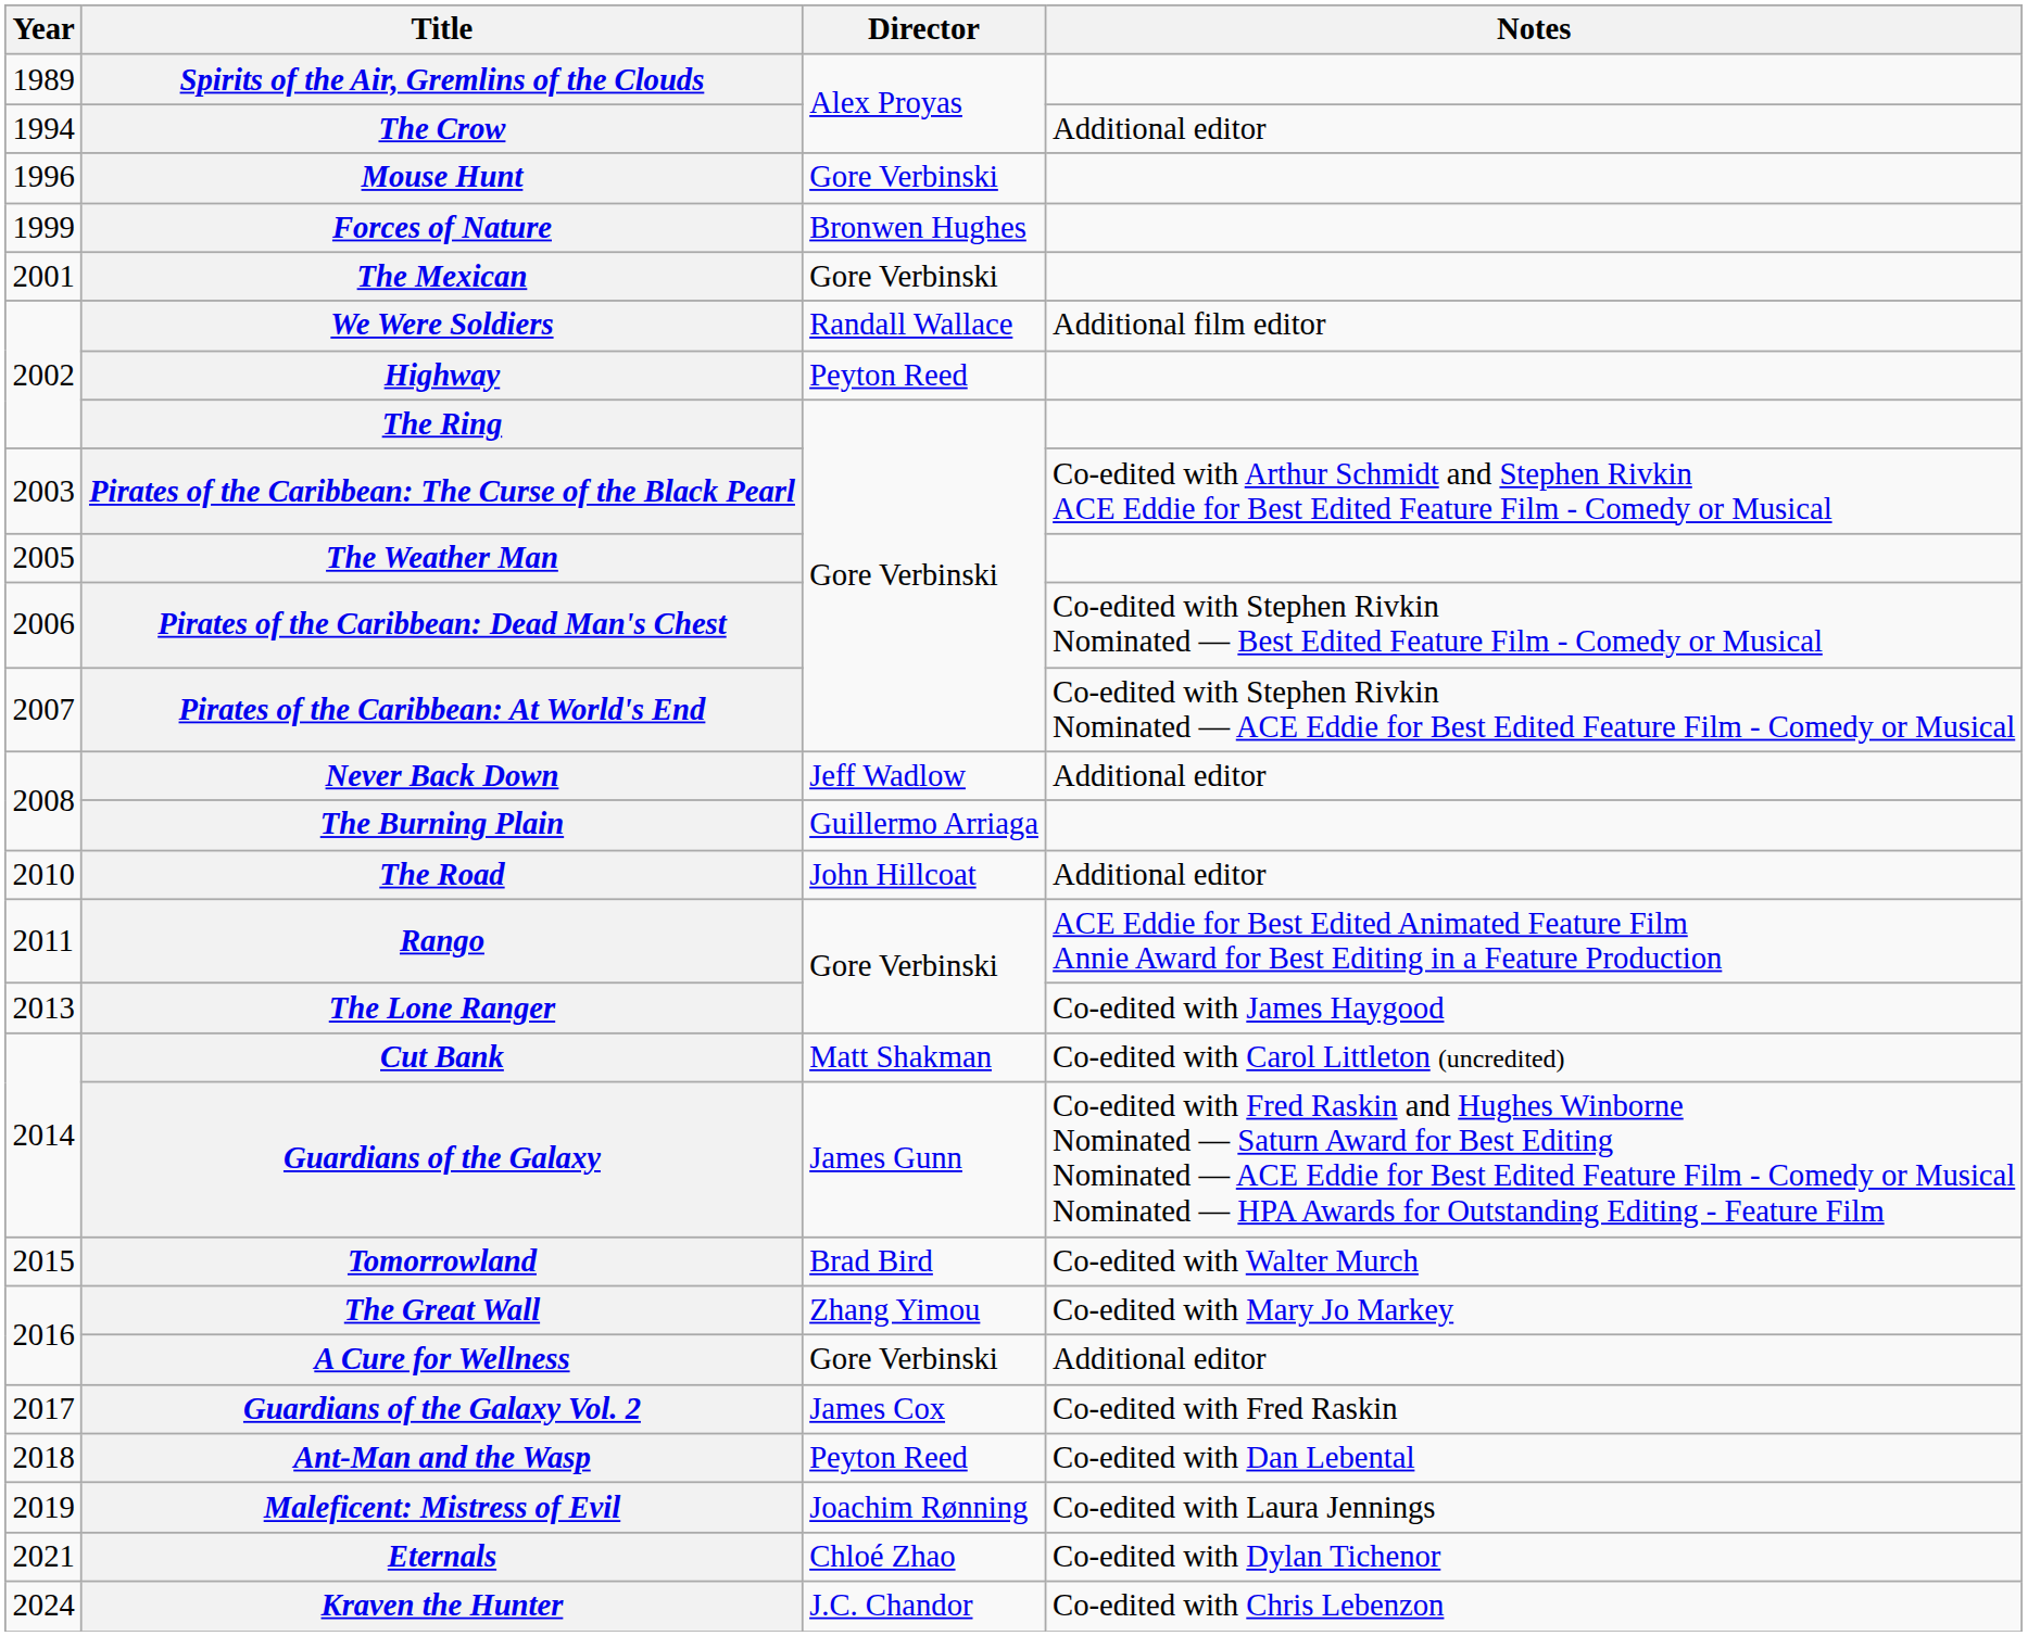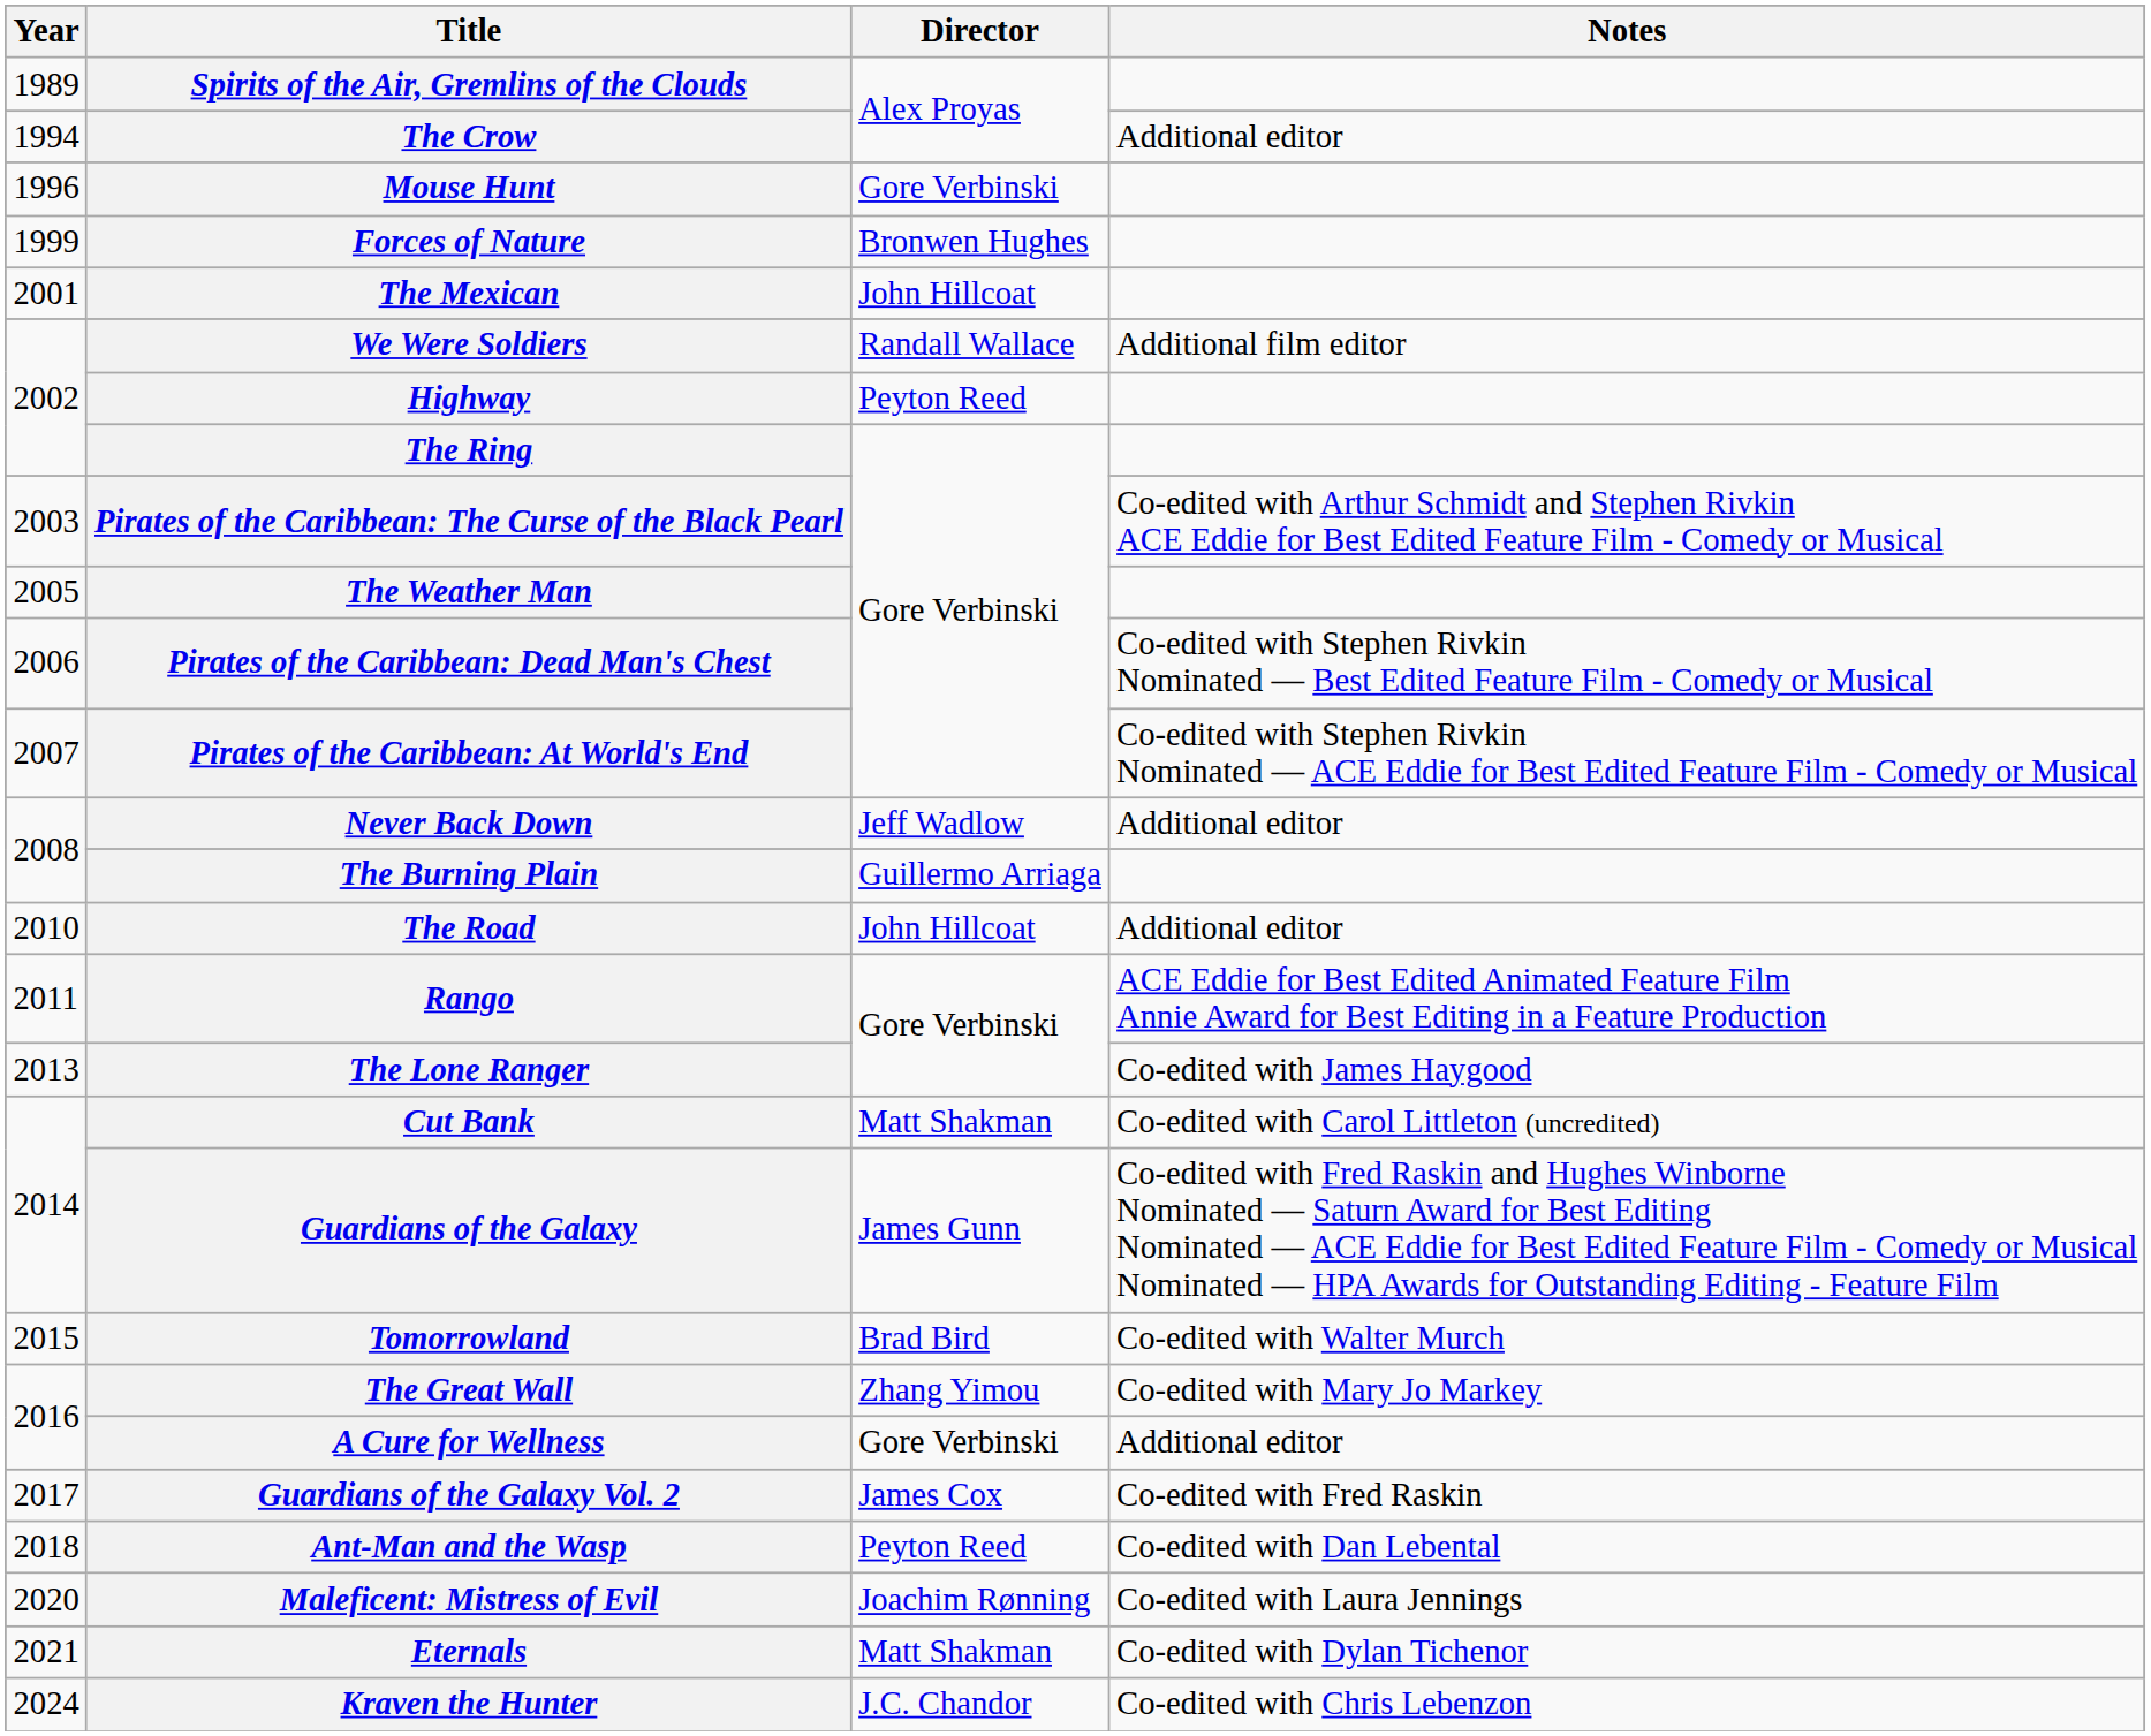 <table class="wikitable sortable">
 <tr>
 <th>Year</th>
 <th>Title</th>
 <th>Director</th>
 <th>Notes</th>
 </tr>
 <tr>
 <td>1989</td>
 <th><em><a href='#'>Spirits of the Air, Gremlins of the Clouds</a></em></th>
 <td rowspan=2><a href='#'>Alex Proyas</a></td>
 <td></td>
 </tr>
 <tr>
 <td>1994</td>
 <th><em><a href='#'>The Crow</a></em></th>
 <td>Additional editor</td>
 </tr>
 <tr>
 <td>1996</td>
 <th><em><a href='#'>Mouse Hunt</a></em></th>
 <td><a href='#'>Gore Verbinski</a></td>
 <td></td>
 </tr>
 <tr>
 <td>1999</td>
 <th><em><a href='#'>Forces of Nature</a></em></th>
 <td><a href='#'>Bronwen Hughes</a></td>
 <td></td>
 </tr>
 <tr>
 <td>2001</td>
 <th><em><a href='#'>The Mexican</a></em></th>
-<td>Gore Verbinski</td>
+<td><a href='#'>John Hillcoat</a></td>
 <td></td>
 </tr>
 <tr>
 <td rowspan=3>2002</td>
 <th><em><a href='#'>We Were Soldiers</a></em></th>
 <td><a href='#'>Randall Wallace</a></td>
 <td>Additional film editor</td>
 </tr>
 <tr>
 <th><em><a href='#'>Highway</a></em></th>
 <td><a href='#'>Peyton Reed</a></td>
 <td></td>
 </tr>
 <tr>
 <th><em><a href='#'>The Ring</a></em></th>
 <td rowspan=5>Gore Verbinski</td>
 <td></td>
 </tr>
 <tr>
 <td>2003</td>
 <th><em><a href='#'>Pirates of the Caribbean: The Curse of the Black Pearl</a></em></th>
 <td>Co-edited with <a href='#'>Arthur Schmidt</a> and <a href='#'>Stephen Rivkin</a><br><a href='#'>ACE Eddie for Best Edited Feature Film - Comedy or Musical</a></td>
 </tr>
 <tr>
 <td>2005</td>
 <th><em><a href='#'>The Weather Man</a></em></th>
 <td></td>
 </tr>
 <tr>
 <td>2006</td>
 <th><em><a href='#'>Pirates of the Caribbean: Dead Man's Chest</a></em></th>
 <td>Co-edited with Stephen Rivkin<br>Nominated — <a href='#'>Best Edited Feature Film - Comedy or Musical</a></td>
 </tr>
 <tr>
 <td>2007</td>
 <th><em><a href='#'>Pirates of the Caribbean: At World's End</a></em></th>
 <td>Co-edited with Stephen Rivkin<br>Nominated — <a href='#'>ACE Eddie for Best Edited Feature Film - Comedy or Musical</a></td>
 </tr>
 <tr>
 <td rowspan=2>2008</td>
 <th><em><a href='#'>Never Back Down</a></em></th>
 <td><a href='#'>Jeff Wadlow</a></td>
 <td>Additional editor</td>
 </tr>
 <tr>
 <th><em><a href='#'>The Burning Plain</a></em></th>
 <td><a href='#'>Guillermo Arriaga</a></td>
 <td></td>
 </tr>
 <tr>
 <td>2010</td>
 <th><em><a href='#'>The Road</a></em></th>
 <td><a href='#'>John Hillcoat</a></td>
 <td>Additional editor</td>
 </tr>
 <tr>
 <td>2011</td>
 <th><em><a href='#'>Rango</a></em></th>
 <td rowspan=2>Gore Verbinski</td>
 <td><a href='#'>ACE Eddie for Best Edited Animated Feature Film</a><br><a href='#'>Annie Award for Best Editing in a Feature Production</a></td>
 </tr>
 <tr>
 <td>2013</td>
 <th><em><a href='#'>The Lone Ranger</a></em></th>
 <td>Co-edited with <a href='#'>James Haygood</a></td>
 </tr>
 <tr>
 <td rowspan=2>2014</td>
 <th><em><a href='#'>Cut Bank</a></em></th>
 <td><a href='#'>Matt Shakman</a></td>
 <td>Co-edited with <a href='#'>Carol Littleton</a> <small>(uncredited)</small></td>
 </tr>
 <tr>
 <th><em><a href='#'>Guardians of the Galaxy</a></em></th>
 <td><a href='#'>James Gunn</a></td>
 <td>Co-edited with <a href='#'>Fred Raskin</a> and <a href='#'>Hughes Winborne</a><br>Nominated — <a href='#'>Saturn Award for Best Editing</a><br>Nominated — <a href='#'>ACE Eddie for Best Edited Feature Film - Comedy or Musical</a><br>Nominated — <a href='#'>HPA Awards for Outstanding Editing - Feature Film</a></td>
 </tr>
 <tr>
 <td>2015</td>
 <th><em><a href='#'>Tomorrowland</a></em></th>
 <td><a href='#'>Brad Bird</a></td>
 <td>Co-edited with <a href='#'>Walter Murch</a></td>
 </tr>
 <tr>
 <td rowspan=2>2016</td>
 <th><em><a href='#'>The Great Wall</a></em></th>
 <td><a href='#'>Zhang Yimou</a></td>
 <td>Co-edited with <a href='#'>Mary Jo Markey</a></td>
 </tr>
 <tr>
 <th><em><a href='#'>A Cure for Wellness</a></em></th>
 <td>Gore Verbinski</td>
 <td>Additional editor</td>
 </tr>
 <tr>
 <td>2017</td>
 <th><em><a href='#'>Guardians of the Galaxy Vol. 2</a></em></th>
 <td><a href='#'>James Cox</a></td>
 <td>Co-edited with Fred Raskin</td>
 </tr>
 <tr>
 <td>2018</td>
 <th><em><a href='#'>Ant-Man and the Wasp</a></em></th>
 <td><a href='#'>Peyton Reed</a></td>
 <td>Co-edited with <a href='#'>Dan Lebental</a></td>
 </tr>
 <tr>
-<td>2019</td>
+<td>2020</td>
 <th><em><a href='#'>Maleficent: Mistress of Evil</a></em></th>
 <td><a href='#'>Joachim Rønning</a></td>
 <td>Co-edited with Laura Jennings</td>
 </tr>
 <tr>
 <td>2021</td>
 <th><em><a href='#'>Eternals</a></em></th>
-<td><a href='#'>Chloé Zhao</a></td>
+<td><a href='#'>Matt Shakman</a></td>
 <td>Co-edited with <a href='#'>Dylan Tichenor</a></td>
 </tr>
 <tr>
 <td>2024</td>
 <th><em><a href='#'>Kraven the Hunter</a></em></th>
 <td><a href='#'>J.C. Chandor</a></td>
 <td>Co-edited with <a href='#'>Chris Lebenzon</a></td>
 </tr>
 </table>
